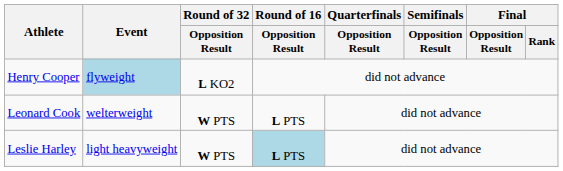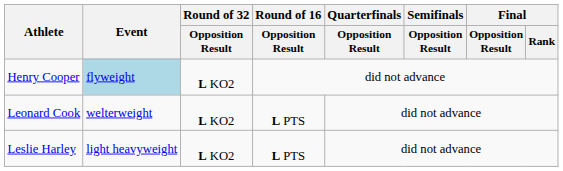 <table class="wikitable" style="font-size:90%">
 <tr>
 <th rowspan="2">Athlete</th>
 <th rowspan="2">Event</th>
 <th>Round of 32</th>
 <th>Round of 16</th>
 <th>Quarterfinals</th>
 <th>Semifinals</th>
 <th colspan=2>Final</th>
 </tr>
 <tr style="font-size:90%">
 <th>Opposition<br>Result</th>
 <th>Opposition<br>Result</th>
 <th>Opposition<br>Result</th>
 <th>Opposition<br>Result</th>
 <th>Opposition<br>Result</th>
 <th>Rank</th>
 </tr>
 <tr align=center>
 <td align=left><a href='#'>Henry Cooper</a></td>
 <td align=left style="background: lightblue;"><a href='#'>flyweight</a></td>
 <td><br><strong>L</strong> KO2</td>
 <td colspan=6>did not advance</td>
 </tr>
 <tr align=center>
 <td align=left><a href='#'>Leonard Cook</a></td>
 <td align=left><a href='#'>welterweight</a></td>
-<td><br><strong>W</strong> PTS</td>
+<td><br><strong>L</strong> KO2</td>
 <td><br><strong>L</strong> PTS</td>
 <td colspan=5>did not advance</td>
 </tr>
 <tr align=center>
 <td align=left><a href='#'>Leslie Harley</a></td>
 <td align=left><a href='#'>light heavyweight</a></td>
-<td><br><strong>W</strong> PTS</td>
-<td style="background: lightblue;"><br><strong>L</strong> PTS</td>
+<td><br><strong>L</strong> KO2</td>
+<td><br><strong>L</strong> PTS</td>
 <td colspan=5>did not advance</td>
 </tr>
 </table>
